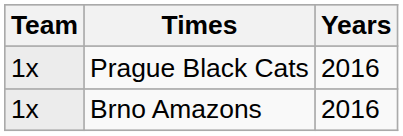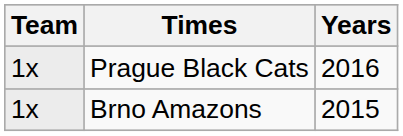 <table class="wikitable">
 <tr>
 <th>Team</th>
 <th>Times</th>
 <th>Years</th>
 </tr>
 <tr>
 <td bgcolor="#ececec">1x</td>
 <td>Prague Black Cats</td>
 <td>2016</td>
 </tr>
 <tr>
 <td bgcolor="#ececec">1x</td>
 <td>Brno Amazons</td>
-<td>2016</td>
+<td>2015</td>
 </tr>
 </table>
